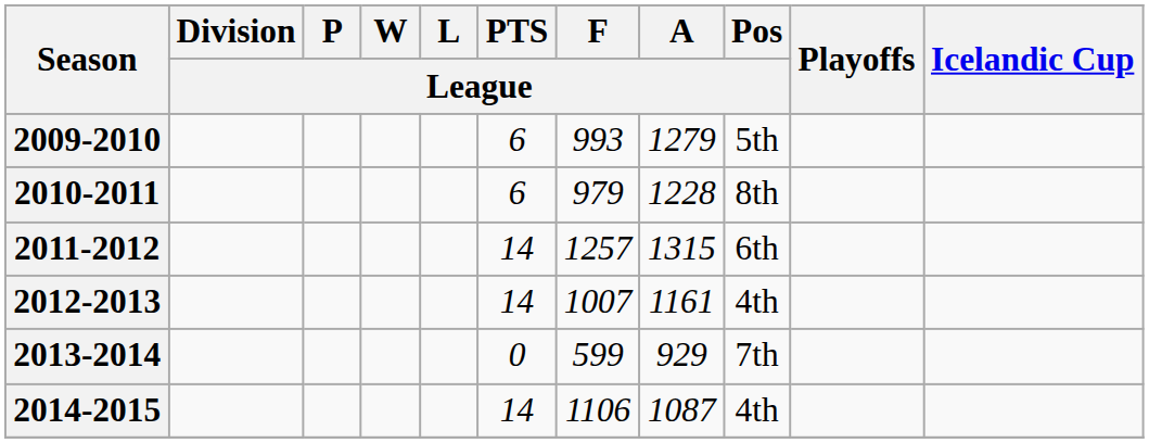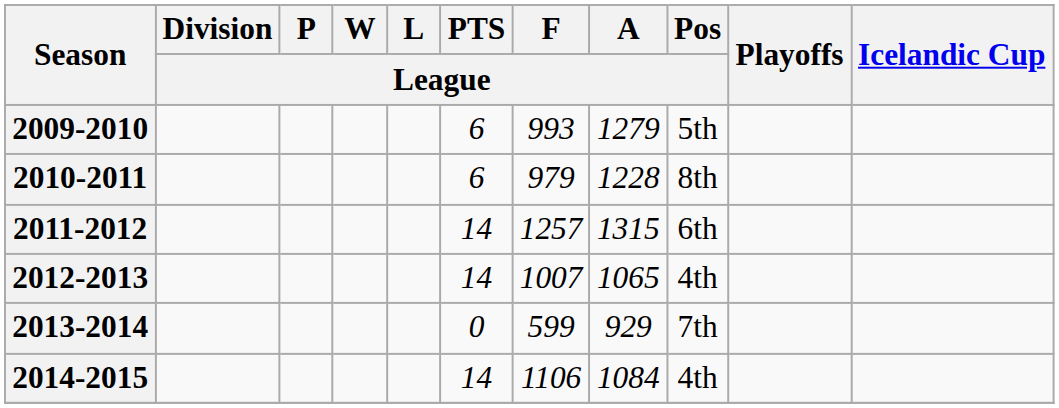 <table class="wikitable sortable" style="text-align: center">
 <tr>
 <th rowspan="2" scope="col">Season</th>
 <th scope="col">Division</th>
 <th width="20" scope="col" data-sort-type="number">P</th>
 <th width="20" scope="col" data-sort-type="number">W</th>
 <th width="20" scope="col" data-sort-type="number">L</th>
 <th width="20" scope="col" data-sort-type="number">PTS</th>
 <th width="20" scope="col" data-sort-type="number">F</th>
 <th width="20" scope="col" data-sort-type="number">A</th>
 <th scope="col" data-sort-type="number">Pos</th>
 <th rowspan="2" scope="col">Playoffs</th>
 <th rowspan="2" scope="col"><a href='#'>Icelandic Cup</a></th>
 </tr>
 <tr class="unsortable">
 <th colspan="8" scope="col">League</th>
 </tr>
 <tr>
 <th scope="row">2009-2010</th>
 <td></td>
 <td></td>
 <td></td>
 <td></td>
 <td><em>6</em></td>
 <td><em>993</em></td>
 <td><em>1279</em></td>
 <td>5th</td>
 <td style="text-align:left"></td>
 <td style="text-align:left"></td>
 </tr>
 <tr>
 <th scope="row">2010-2011</th>
 <td></td>
 <td></td>
 <td></td>
 <td></td>
 <td><em>6</em></td>
 <td><em>979</em></td>
 <td><em>1228</em></td>
 <td>8th</td>
 <td style="text-align:left"></td>
 <td style="text-align:left"></td>
 </tr>
 <tr>
 <th scope="row">2011-2012</th>
 <td></td>
 <td></td>
 <td></td>
 <td></td>
 <td><em>14</em></td>
 <td><em>1257</em></td>
 <td><em>1315</em></td>
 <td>6th</td>
 <td style="text-align:left"></td>
 <td style="text-align:left"></td>
 </tr>
 <tr>
 <th scope="row">2012-2013</th>
 <td></td>
 <td></td>
 <td></td>
 <td></td>
 <td><em>14</em></td>
 <td><em>1007</em></td>
-<td><em>1161</em></td>
+<td><em>1065</em></td>
 <td>4th</td>
 <td style="text-align:left"></td>
 <td style="text-align:left"></td>
 </tr>
 <tr>
 <th scope="row">2013-2014</th>
 <td></td>
 <td></td>
 <td></td>
 <td></td>
 <td><em>0</em></td>
 <td><em>599</em></td>
 <td><em>929</em></td>
 <td>7th</td>
 <td style="text-align:left"></td>
 <td style="text-align:left"></td>
 </tr>
 <tr>
 <th scope="row">2014-2015</th>
 <td></td>
 <td></td>
 <td></td>
 <td></td>
 <td><em>14</em></td>
 <td><em>1106</em></td>
-<td><em>1087</em></td>
+<td><em>1084</em></td>
 <td>4th</td>
 <td style="text-align:left"></td>
 <td style="text-align:left"></td>
 </tr>
 <tr>
 </tr>
 </table>
